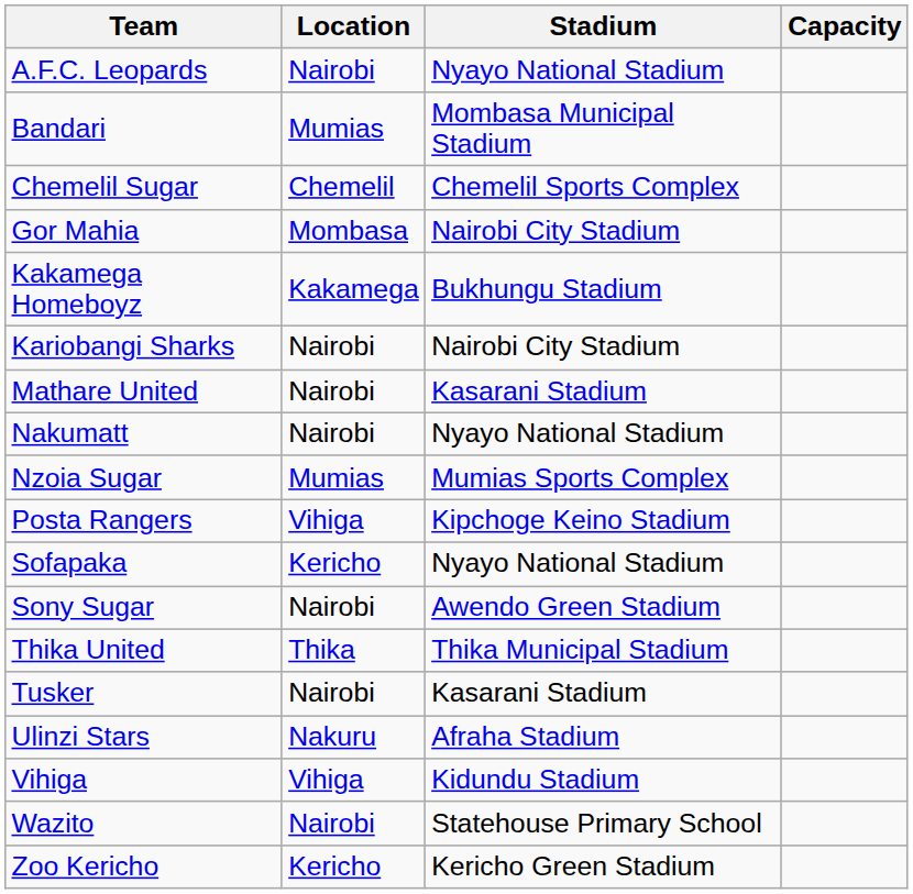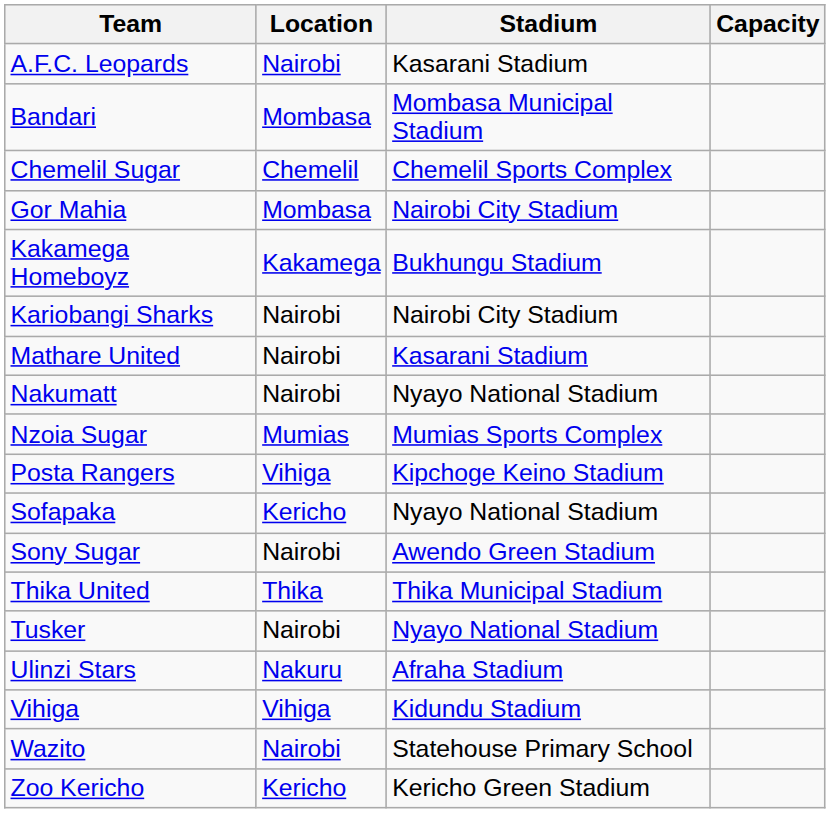 <table class="wikitable sortable" style="text-align: left; width: 60%;">
 <tr>
 <th>Team</th>
 <th>Location</th>
 <th>Stadium</th>
 <th>Capacity</th>
 </tr>
 <tr>
 <td><a href='#'>A.F.C. Leopards</a></td>
 <td><a href='#'>Nairobi</a></td>
-<td><a href='#'>Nyayo National Stadium</a></td>
+<td>Kasarani Stadium</td>
 <td align="center"></td>
 </tr>
 <tr>
 <td><a href='#'>Bandari</a></td>
-<td><a href='#'>Mumias</a></td>
+<td><a href='#'>Mombasa</a></td>
 <td><a href='#'>Mombasa Municipal Stadium</a></td>
 <td align="center"></td>
 </tr>
 <tr>
 <td><a href='#'>Chemelil Sugar</a></td>
 <td><a href='#'>Chemelil</a></td>
 <td><a href='#'>Chemelil Sports Complex</a></td>
 <td align="center"></td>
 </tr>
 <tr>
 <td><a href='#'>Gor Mahia</a></td>
 <td><a href='#'>Mombasa</a></td>
 <td><a href='#'>Nairobi City Stadium</a></td>
 <td align="center"></td>
 </tr>
 <tr>
 <td><a href='#'>Kakamega Homeboyz</a></td>
 <td><a href='#'>Kakamega</a></td>
 <td><a href='#'>Bukhungu Stadium</a></td>
 <td align="center"></td>
 </tr>
 <tr>
 <td><a href='#'>Kariobangi Sharks</a></td>
 <td>Nairobi</td>
 <td>Nairobi City Stadium</td>
 <td align="center"></td>
 </tr>
 <tr>
 <td><a href='#'>Mathare United</a></td>
 <td>Nairobi</td>
 <td><a href='#'>Kasarani Stadium</a></td>
 <td align="center"></td>
 </tr>
 <tr>
 <td><a href='#'>Nakumatt</a></td>
 <td>Nairobi</td>
 <td>Nyayo National Stadium</td>
 <td align="center"></td>
 </tr>
 <tr>
 <td><a href='#'>Nzoia Sugar</a></td>
 <td><a href='#'>Mumias</a></td>
 <td><a href='#'>Mumias Sports Complex</a></td>
 <td align="center"></td>
 </tr>
 <tr>
 <td><a href='#'>Posta Rangers</a></td>
 <td><a href='#'>Vihiga</a></td>
 <td><a href='#'>Kipchoge Keino Stadium</a></td>
 <td align="center"></td>
 </tr>
 <tr>
 <td><a href='#'>Sofapaka</a></td>
 <td><a href='#'>Kericho</a></td>
 <td>Nyayo National Stadium</td>
 <td align="center"></td>
 </tr>
 <tr>
 <td><a href='#'>Sony Sugar</a></td>
 <td>Nairobi</td>
 <td><a href='#'>Awendo Green Stadium</a></td>
 <td align="center"></td>
 </tr>
 <tr>
 <td><a href='#'>Thika United</a></td>
 <td><a href='#'>Thika</a></td>
 <td><a href='#'>Thika Municipal Stadium</a></td>
 <td align="center"></td>
 </tr>
 <tr>
 <td><a href='#'>Tusker</a></td>
 <td>Nairobi</td>
-<td>Kasarani Stadium</td>
+<td><a href='#'>Nyayo National Stadium</a></td>
 <td align="center"></td>
 </tr>
 <tr>
 <td><a href='#'>Ulinzi Stars</a></td>
 <td><a href='#'>Nakuru</a></td>
 <td><a href='#'>Afraha Stadium</a></td>
 <td align="center"></td>
 </tr>
 <tr>
 <td><a href='#'>Vihiga</a></td>
 <td><a href='#'>Vihiga</a></td>
 <td><a href='#'>Kidundu Stadium</a></td>
 <td align="center"></td>
 </tr>
 <tr>
 <td><a href='#'>Wazito</a></td>
 <td><a href='#'>Nairobi</a></td>
 <td>Statehouse Primary School</td>
 <td align="center"></td>
 </tr>
 <tr>
 <td><a href='#'>Zoo Kericho</a></td>
 <td><a href='#'>Kericho</a></td>
 <td>Kericho Green Stadium</td>
 <td align="center"></td>
 </tr>
 </table>
